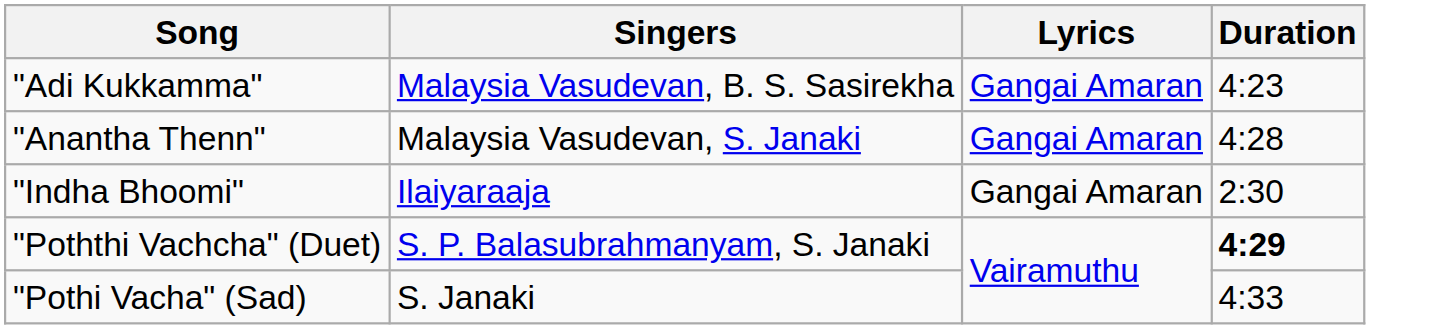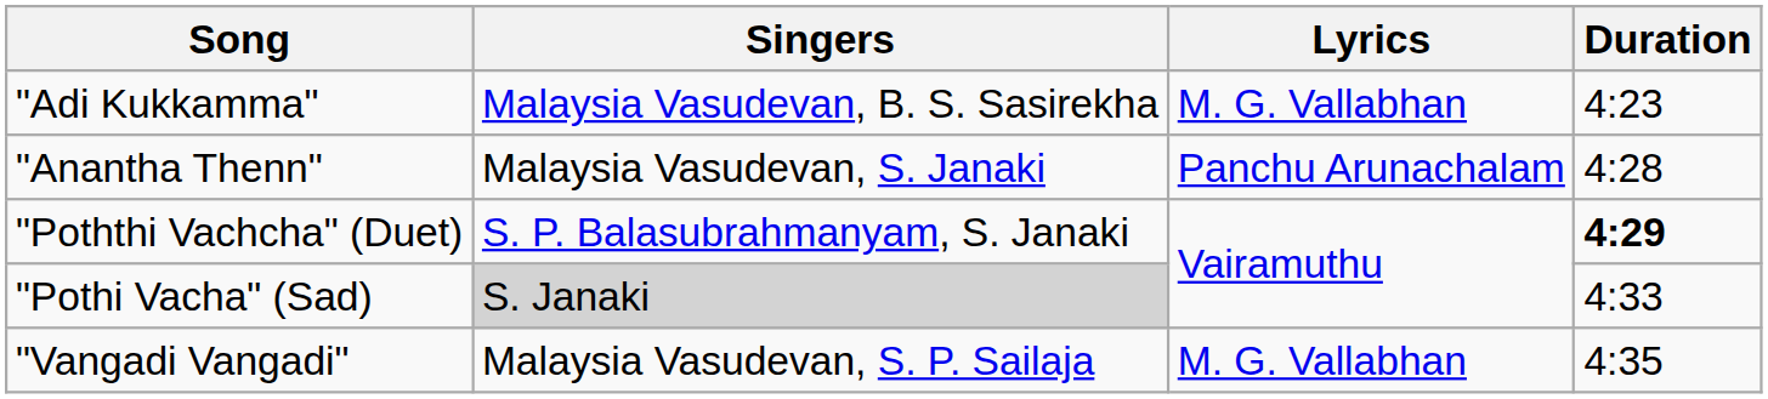 <table class="wikitable" style="font-size:95%;">
 <tr>
 <th>Song</th>
 <th>Singers</th>
 <th>Lyrics</th>
 <th>Duration</th>
 </tr>
 <tr>
 <td>"Adi Kukkamma"</td>
 <td><a href='#'>Malaysia Vasudevan</a>, B. S. Sasirekha</td>
-<td><a href='#'>Gangai Amaran</a></td>
+<td><a href='#'>M. G. Vallabhan</a></td>
 <td>4:23</td>
 </tr>
 <tr>
 <td>"Anantha Thenn"</td>
 <td>Malaysia Vasudevan, <a href='#'>S. Janaki</a></td>
-<td><a href='#'>Gangai Amaran</a></td>
+<td><a href='#'>Panchu Arunachalam</a></td>
 <td>4:28</td>
-</tr>
-<tr>
-<td>"Indha Bhoomi"</td>
-<td><a href='#'>Ilaiyaraaja</a></td>
-<td>Gangai Amaran</td>
-<td>2:30</td>
 </tr>
 <tr>
 <td>"Poththi Vachcha" (Duet)</td>
 <td><a href='#'>S. P. Balasubrahmanyam</a>, S. Janaki</td>
 <td rowspan=2><a href='#'>Vairamuthu</a></td>
 <td><strong>4:29</strong></td>
 </tr>
 <tr>
 <td>"Pothi Vacha" (Sad)</td>
-<td>S. Janaki</td>
+<td style="background: lightgrey;">S. Janaki</td>
 <td>4:33</td>
 </tr>
+<tr>
+<td>"Vangadi Vangadi"</td>
+<td>Malaysia Vasudevan, <a href='#'>S. P. Sailaja</a></td>
+<td><a href='#'>M. G. Vallabhan</a></td>
+<td>4:35</td>
+</tr>
 </table>
